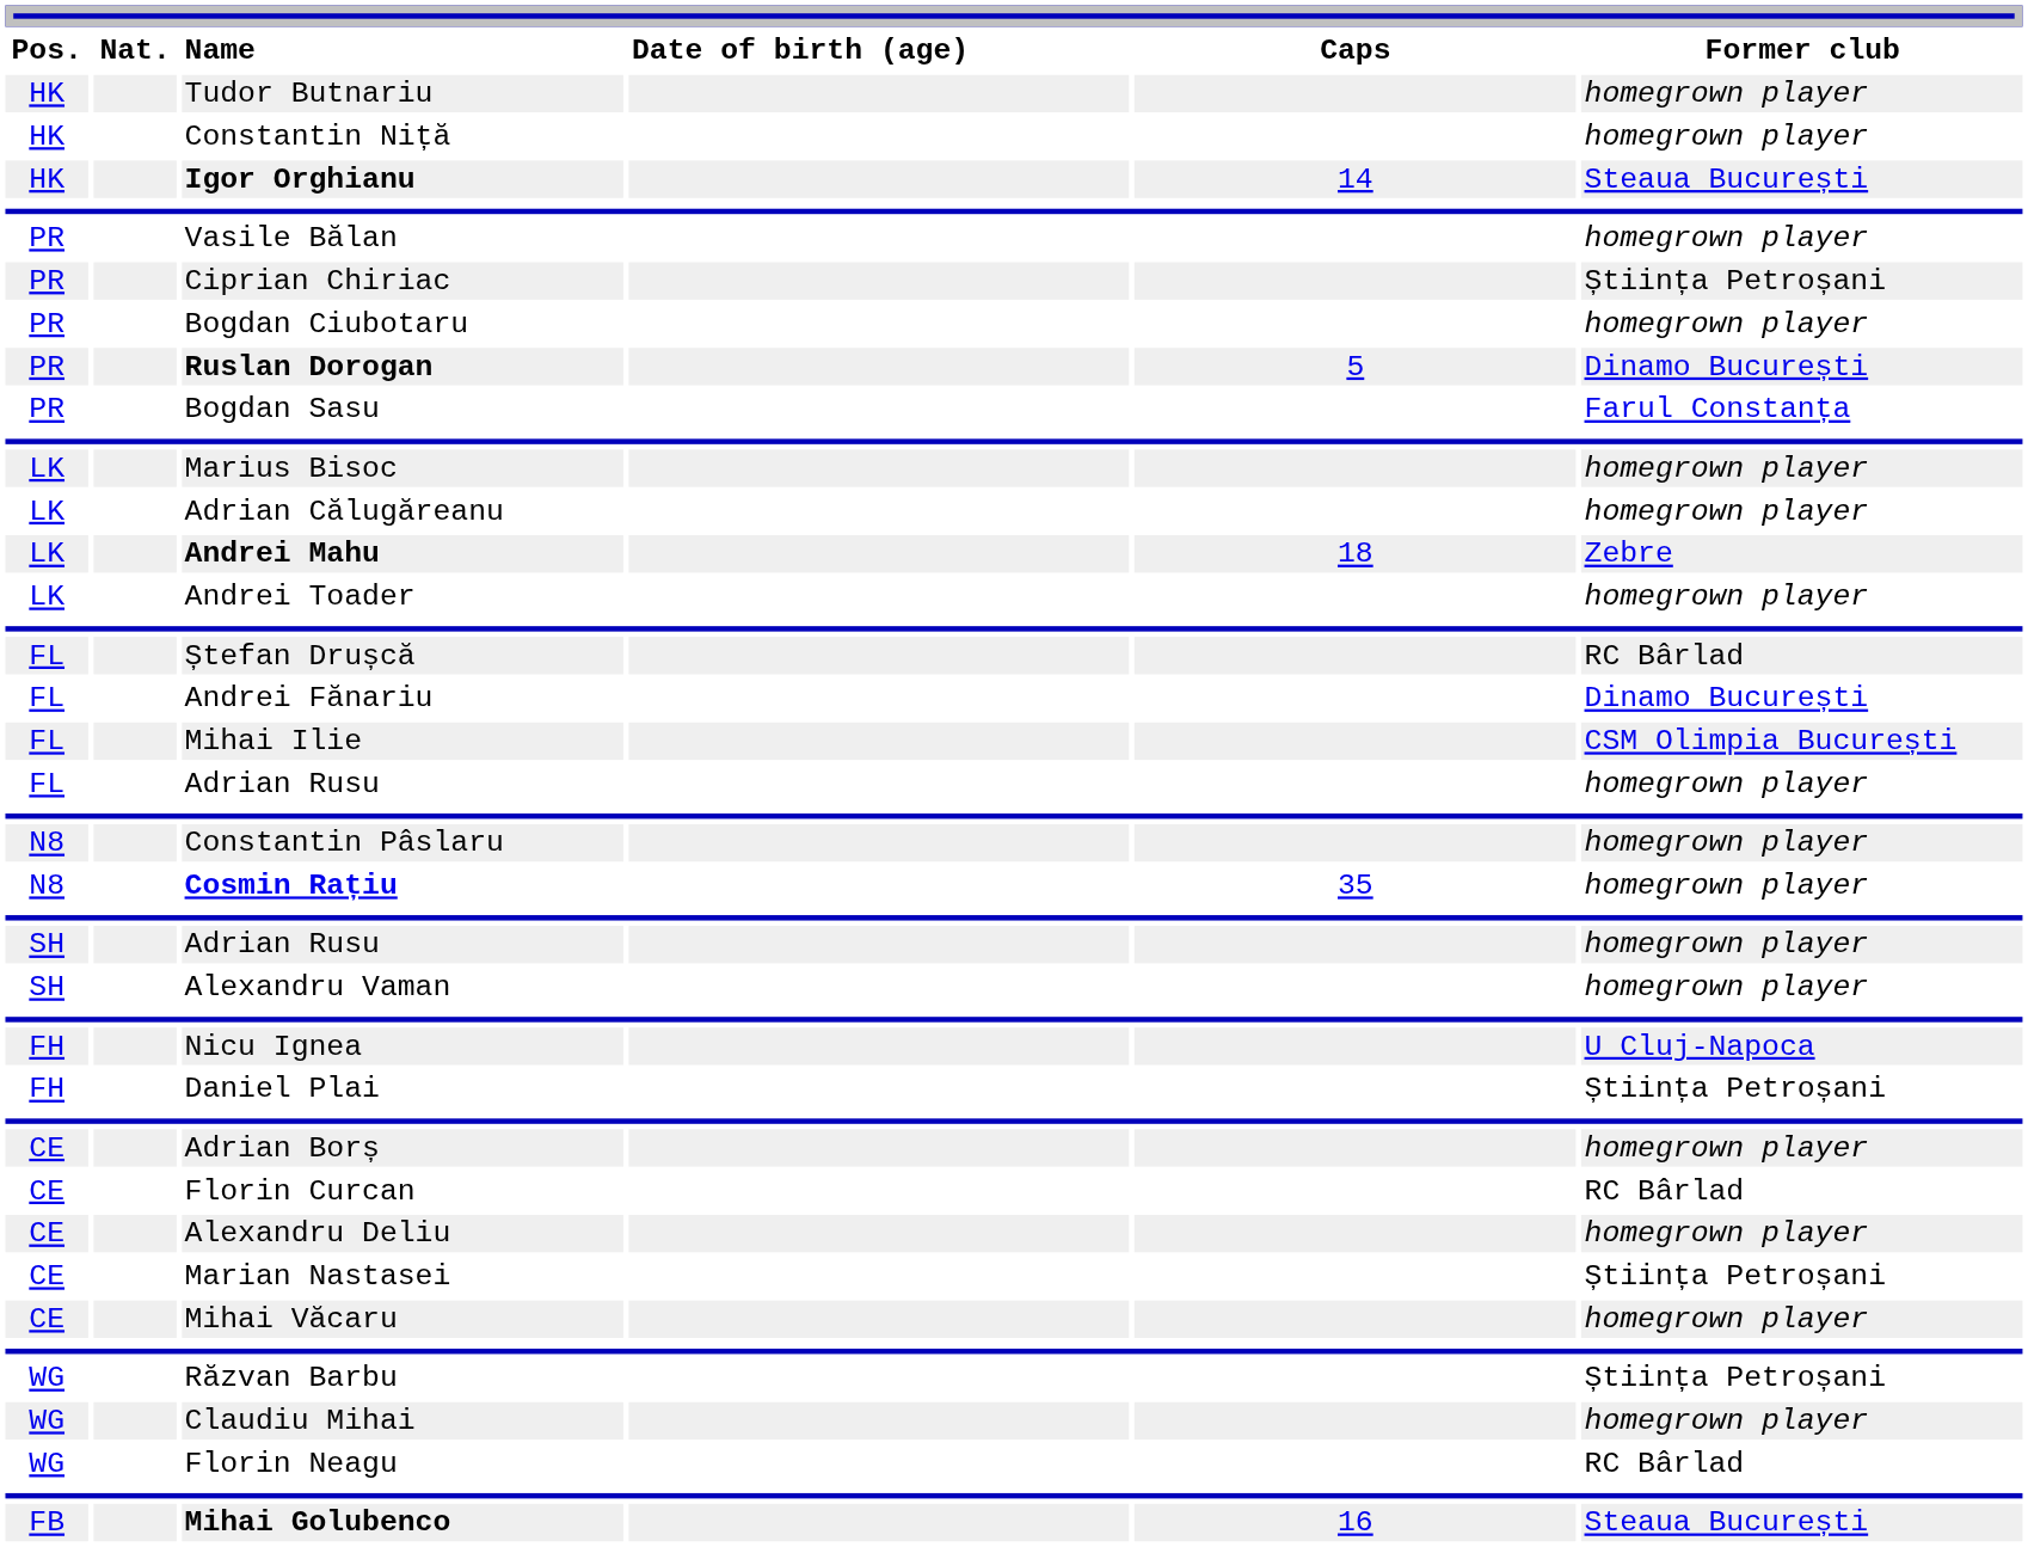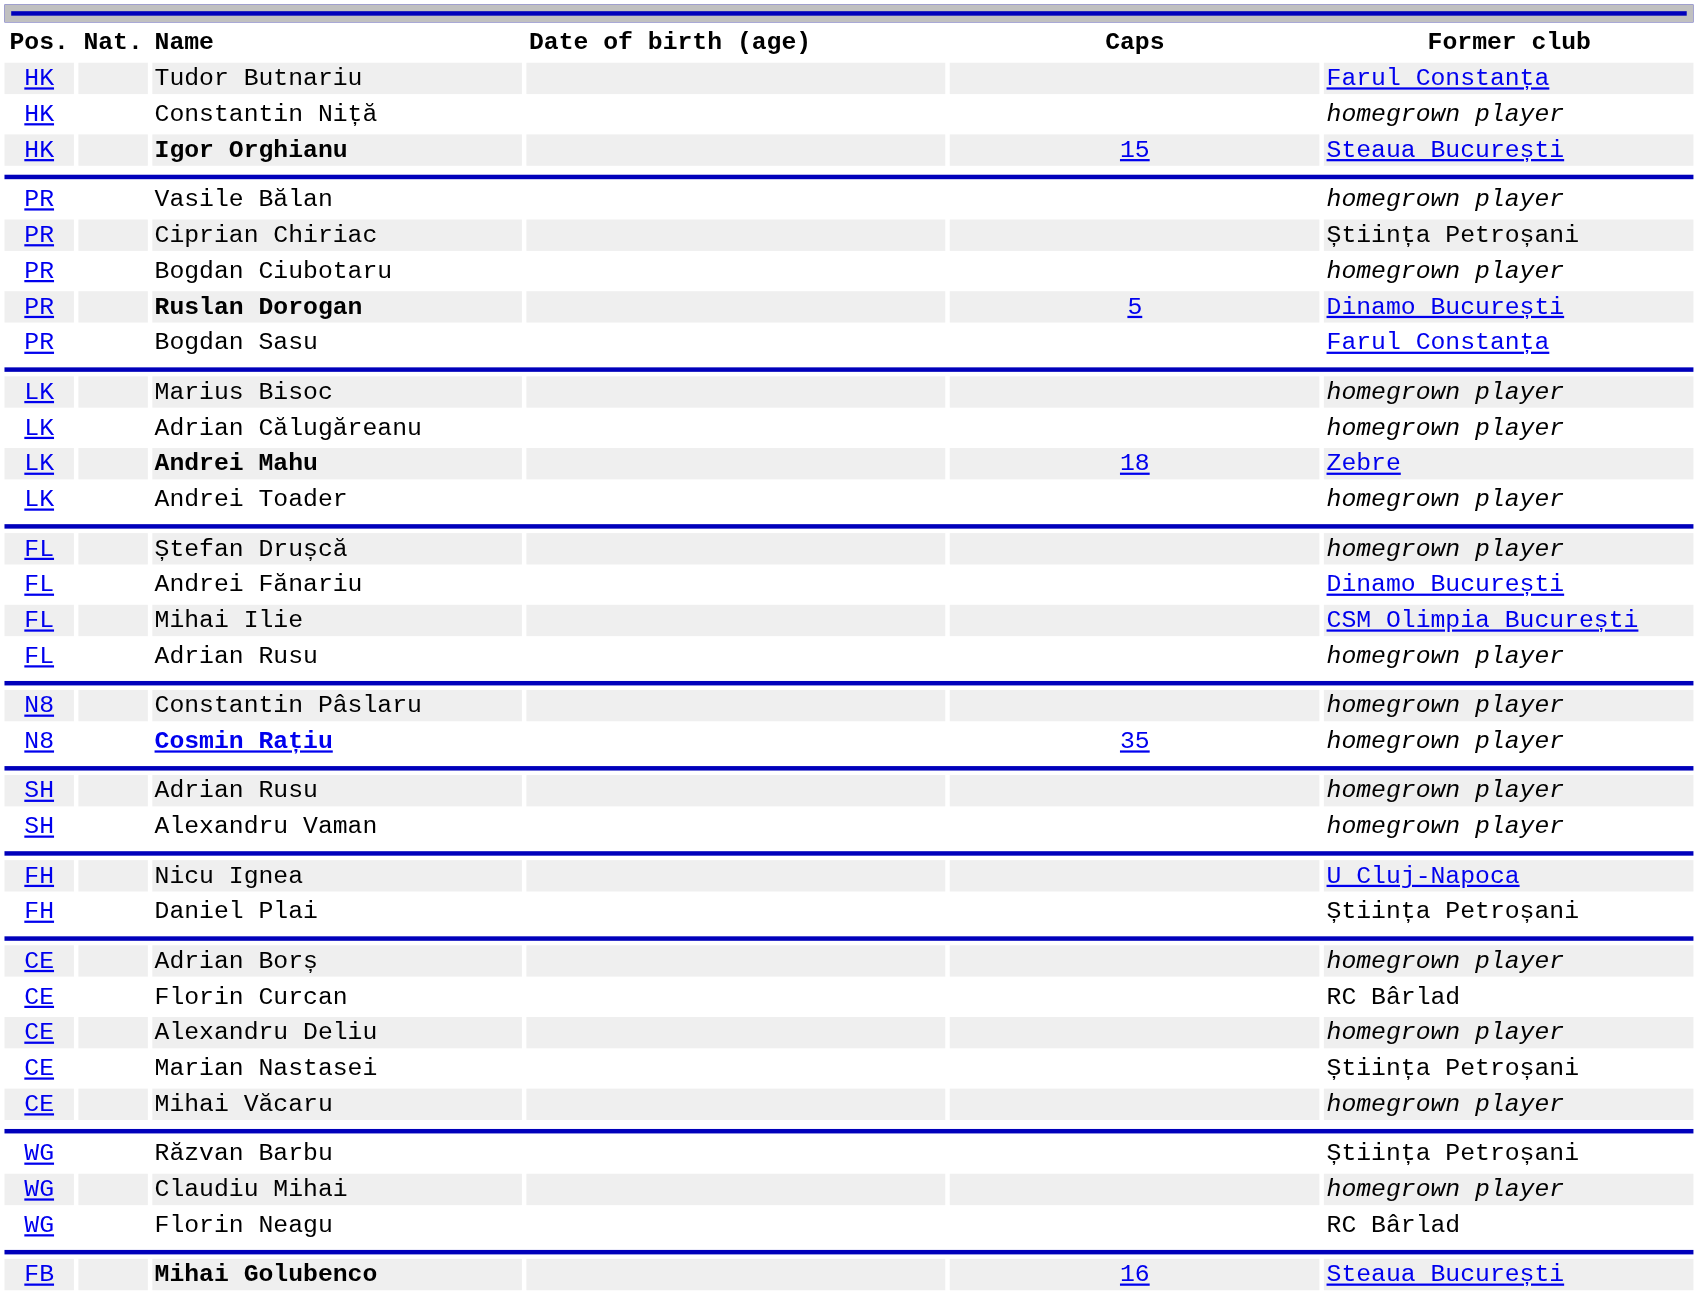 <table class="toccolours" style="font-size: 85%; width:60%;">
 <tr>
 <th colspan="100%" style="background:#0000bb; border:solid silver"></th>
 </tr>
 <tr>
 <th style="width:20px">Pos.</th>
 <th style="width:20px">Nat.</th>
 <th style="width:150px; text-align:left">Name</th>
 <th style="width:170px; text-align:left">Date of birth (age)</th>
 <th style="width:150px">Caps</th>
 <th style="width:150px">Former club</th>
 </tr>
 <tr bgcolor="#efefef">
 <td align=center><a href='#'>HK</a></td>
 <td align=center></td>
 <td align=left>Tudor Butnariu</td>
 <td align=left></td>
 <td align=center></td>
-<td align=left><em>homegrown player</em></td>
+<td align=left> <a href='#'>Farul Constanța</a></td>
 </tr>
 <tr>
 <td align=center><a href='#'>HK</a></td>
 <td align=center></td>
 <td align=left>Constantin Niță</td>
 <td align=left></td>
 <td align=center></td>
 <td align=left><em>homegrown player</em></td>
 </tr>
 <tr bgcolor="#efefef">
 <td align=center><a href='#'>HK</a></td>
 <td align=center></td>
 <td align=left><strong>Igor Orghianu</strong></td>
 <td align=left></td>
-<td align=center><a href='#'>14</a></td>
+<td align=center><a href='#'>15</a></td>
 <td align=left> <a href='#'>Steaua București</a></td>
 </tr>
 <tr ---- align="left">
 </tr>
 <tr ---- bgcolor="#0000bb">
 <td colspan="7" align="left"></td>
 </tr>
 <tr>
 <td align=center><a href='#'>PR</a></td>
 <td align=center></td>
 <td align=left>Vasile Bălan</td>
 <td align=left></td>
 <td align=center></td>
 <td align=left><em>homegrown player</em></td>
 </tr>
 <tr bgcolor="#efefef">
 <td align=center><a href='#'>PR</a></td>
 <td align=center></td>
 <td align=left>Ciprian Chiriac</td>
 <td align=left></td>
 <td align=center></td>
 <td align=left> Știința Petroșani</td>
 </tr>
 <tr>
 <td align=center><a href='#'>PR</a></td>
 <td align=center></td>
 <td align=left>Bogdan Ciubotaru</td>
 <td align=left></td>
 <td align=center></td>
 <td align=left><em>homegrown player</em></td>
 </tr>
 <tr bgcolor="#efefef">
 <td align=center><a href='#'>PR</a></td>
 <td align=center></td>
 <td align=left><strong>Ruslan Dorogan</strong></td>
 <td align=left></td>
 <td align=center><a href='#'>5</a></td>
 <td align=left> <a href='#'>Dinamo București</a></td>
 </tr>
 <tr>
 <td align=center><a href='#'>PR</a></td>
 <td align=center></td>
 <td align=left>Bogdan Sasu</td>
 <td align=left></td>
 <td align=center></td>
 <td align=left> <a href='#'>Farul Constanța</a></td>
 </tr>
 <tr ---- align="left">
 </tr>
 <tr ---- bgcolor="#0000bb">
 <td colspan="7" align="left"></td>
 </tr>
 <tr bgcolor="#efefef">
 <td align=center><a href='#'>LK</a></td>
 <td align=center></td>
 <td align=left>Marius Bisoc</td>
 <td align=left></td>
 <td align=center></td>
 <td align=left><em>homegrown player</em></td>
 </tr>
 <tr>
 <td align=center><a href='#'>LK</a></td>
 <td align=center></td>
 <td align=left>Adrian Călugăreanu</td>
 <td align=left></td>
 <td align=center></td>
 <td align=left><em>homegrown player</em></td>
 </tr>
 <tr bgcolor="#efefef">
 <td align=center><a href='#'>LK</a></td>
 <td align=center></td>
 <td align=left><strong>Andrei Mahu</strong></td>
 <td align=left></td>
 <td align=center><a href='#'>18</a></td>
 <td align=left> <a href='#'>Zebre</a></td>
 </tr>
 <tr>
 <td align=center><a href='#'>LK</a></td>
 <td align=center></td>
 <td align=left>Andrei Toader</td>
 <td align=left></td>
 <td align=center></td>
 <td align=left><em>homegrown player</em></td>
 </tr>
 <tr ---- align="left">
 </tr>
 <tr ---- bgcolor="#0000bb">
 <td colspan="7" align="left"></td>
 </tr>
 <tr bgcolor="#efefef">
 <td align=center><a href='#'>FL</a></td>
 <td align=center></td>
 <td align=left>Ștefan Drușcă</td>
 <td align=left></td>
 <td align=center></td>
-<td align=left> RC Bârlad</td>
+<td align=left><em>homegrown player</em></td>
 </tr>
 <tr>
 <td align=center><a href='#'>FL</a></td>
 <td align=center></td>
 <td align=left>Andrei Fănariu</td>
 <td align=left></td>
 <td align=center></td>
 <td align=left> <a href='#'>Dinamo București</a></td>
 </tr>
 <tr bgcolor="#efefef">
 <td align=center><a href='#'>FL</a></td>
 <td align=center></td>
 <td align=left>Mihai Ilie</td>
 <td align=left></td>
 <td align=center></td>
 <td align=left> <a href='#'>CSM Olimpia București</a></td>
 </tr>
 <tr>
 <td align=center><a href='#'>FL</a></td>
 <td align=center></td>
 <td align=left>Adrian Rusu</td>
 <td align=left></td>
 <td align=center></td>
 <td align=left><em>homegrown player</em></td>
 </tr>
 <tr ---- align="left">
 </tr>
 <tr ---- bgcolor="#0000bb">
 <td colspan="7" align="left"></td>
 </tr>
 <tr bgcolor="#efefef">
 <td align=center><a href='#'>N8</a></td>
 <td align=center></td>
 <td align=left>Constantin Pâslaru</td>
 <td align=left></td>
 <td align=center></td>
 <td align=left><em>homegrown player</em></td>
 </tr>
 <tr>
 <td align=center><a href='#'>N8</a></td>
 <td align=center></td>
 <td align=left><strong><a href='#'>Cosmin Rațiu</a></strong></td>
 <td align=left></td>
 <td align=center><a href='#'>35</a></td>
 <td align=left><em>homegrown player</em></td>
 </tr>
 <tr ---- align="left">
 </tr>
 <tr ---- bgcolor="#0000bb">
 <td colspan="7" align="left"></td>
 </tr>
 <tr bgcolor="#efefef">
 <td align=center><a href='#'>SH</a></td>
 <td align=center></td>
 <td align=left>Adrian Rusu</td>
 <td align=left></td>
 <td align=center></td>
 <td align=left><em>homegrown player</em></td>
 </tr>
 <tr>
 <td align=center><a href='#'>SH</a></td>
 <td align=center></td>
 <td align=left>Alexandru Vaman</td>
 <td align=left></td>
 <td align=center></td>
 <td align=left><em>homegrown player</em></td>
 </tr>
 <tr ---- align="left">
 </tr>
 <tr ---- bgcolor="#0000bb">
 <td colspan="7" align="left"></td>
 </tr>
 <tr bgcolor="#efefef">
 <td align=center><a href='#'>FH</a></td>
 <td align=center></td>
 <td align=left>Nicu Ignea</td>
 <td align=left></td>
 <td align=center></td>
 <td align=left> <a href='#'>U Cluj-Napoca</a></td>
 </tr>
 <tr>
 <td align=center><a href='#'>FH</a></td>
 <td align=center></td>
 <td align=left>Daniel Plai</td>
 <td align=left></td>
 <td align=center></td>
 <td align=left> Știința Petroșani</td>
 </tr>
 <tr ---- align="left">
 </tr>
 <tr ---- bgcolor="#0000bb">
 <td colspan="7" align="left"></td>
 </tr>
 <tr bgcolor="#efefef">
 <td align=center><a href='#'>CE</a></td>
 <td align=center></td>
 <td align=left>Adrian Borș</td>
 <td align=left></td>
 <td align=center></td>
 <td align=left><em>homegrown player</em></td>
 </tr>
 <tr>
 <td align=center><a href='#'>CE</a></td>
 <td align=center></td>
 <td align=left>Florin Curcan</td>
 <td align=left></td>
 <td align=center></td>
 <td align=left> RC Bârlad</td>
 </tr>
 <tr bgcolor="#efefef">
 <td align=center><a href='#'>CE</a></td>
 <td align=center></td>
 <td align=left>Alexandru Deliu</td>
 <td align=left></td>
 <td align=center></td>
 <td align=left><em>homegrown player</em></td>
 </tr>
 <tr>
 <td align=center><a href='#'>CE</a></td>
 <td align=center></td>
 <td align=left>Marian Nastasei</td>
 <td align=left></td>
 <td align=center></td>
 <td align=left> Știința Petroșani</td>
 </tr>
 <tr bgcolor="#efefef">
 <td align=center><a href='#'>CE</a></td>
 <td align=center></td>
 <td align=left>Mihai Văcaru</td>
 <td align=left></td>
 <td align=center></td>
 <td align=left><em>homegrown player</em></td>
 </tr>
 <tr ---- align="left">
 </tr>
 <tr ---- bgcolor="#0000bb">
 <td colspan="7" align="left"></td>
 </tr>
 <tr>
 <td align=center><a href='#'>WG</a></td>
 <td align=center></td>
 <td align=left>Răzvan Barbu</td>
 <td align=left></td>
 <td align=center></td>
 <td align=left> Știința Petroșani</td>
 </tr>
 <tr bgcolor="#efefef">
 <td align=center><a href='#'>WG</a></td>
 <td align=center></td>
 <td align=left>Claudiu Mihai</td>
 <td align=left></td>
 <td align=center></td>
 <td align=left><em>homegrown player</em></td>
 </tr>
 <tr>
 <td align=center><a href='#'>WG</a></td>
 <td align=center></td>
 <td align=left>Florin Neagu</td>
 <td align=left></td>
 <td align=center></td>
 <td align=left> RC Bârlad</td>
 </tr>
 <tr ---- align="left">
 </tr>
 <tr ---- bgcolor="#0000bb">
 <td colspan="7" align="left"></td>
 </tr>
 <tr bgcolor="#efefef">
 <td align=center><a href='#'>FB</a></td>
 <td align=center></td>
 <td align=left><strong>Mihai Golubenco</strong></td>
 <td align=left></td>
 <td align=center><a href='#'>16</a></td>
 <td align=left> <a href='#'>Steaua București</a></td>
 </tr>
 </table>
